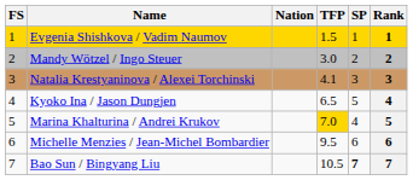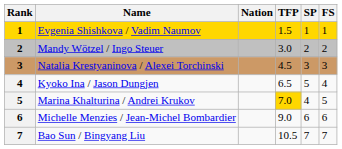 <table class="wikitable">
 <tr>
-<th>FS</th>
+<th>Rank</th>
 <th>Name</th>
 <th>Nation</th>
 <th>TFP</th>
 <th>SP</th>
-<th>Rank</th>
+<th>FS</th>
 </tr>
 <tr bgcolor="gold">
-<td>1</td>
+<td align="center"><strong>1</strong></td>
 <td><a href='#'>Evgenia Shishkova</a> / <a href='#'>Vadim Naumov</a></td>
 <td></td>
 <td>1.5</td>
 <td>1</td>
-<td align="center"><strong>1</strong></td>
+<td>1</td>
 </tr>
 <tr bgcolor="silver">
-<td>2</td>
+<td align="center"><strong>2</strong></td>
 <td><a href='#'>Mandy Wötzel</a> / <a href='#'>Ingo Steuer</a></td>
 <td></td>
 <td>3.0</td>
 <td>2</td>
-<td align="center"><strong>2</strong></td>
+<td>2</td>
 </tr>
 <tr bgcolor="cc9966">
-<td>3</td>
+<td align="center"><strong>3</strong></td>
 <td><a href='#'>Natalia Krestyaninova</a> / <a href='#'>Alexei Torchinski</a></td>
 <td></td>
-<td>4.1</td>
+<td>4.5</td>
 <td>3</td>
-<td align="center"><strong>3</strong></td>
+<td>3</td>
 </tr>
 <tr>
-<td>4</td>
+<th>4</th>
 <td><a href='#'>Kyoko Ina</a> / <a href='#'>Jason Dungjen</a></td>
 <td></td>
 <td>6.5</td>
 <td>5</td>
-<th>4</th>
+<td>4</td>
 </tr>
 <tr>
-<td>5</td>
+<th>5</th>
 <td><a href='#'>Marina Khalturina</a> / <a href='#'>Andrei Krukov</a></td>
 <td></td>
 <td style="background: gold;">7.0</td>
 <td>4</td>
-<th>5</th>
+<td>5</td>
 </tr>
 <tr>
-<td>6</td>
+<th>6</th>
 <td><a href='#'>Michelle Menzies</a> / <a href='#'>Jean-Michel Bombardier</a></td>
 <td></td>
-<td>9.5</td>
+<td>9.0</td>
 <td>6</td>
-<th>6</th>
+<td>6</td>
 </tr>
 <tr>
-<td>7</td>
+<th>7</th>
 <td><a href='#'>Bao Sun</a> / <a href='#'>Bingyang Liu</a></td>
 <td></td>
 <td>10.5</td>
-<td><strong>7</strong></td>
-<th>7</th>
+<td>7</td>
+<td>7</td>
 </tr>
 </table>
